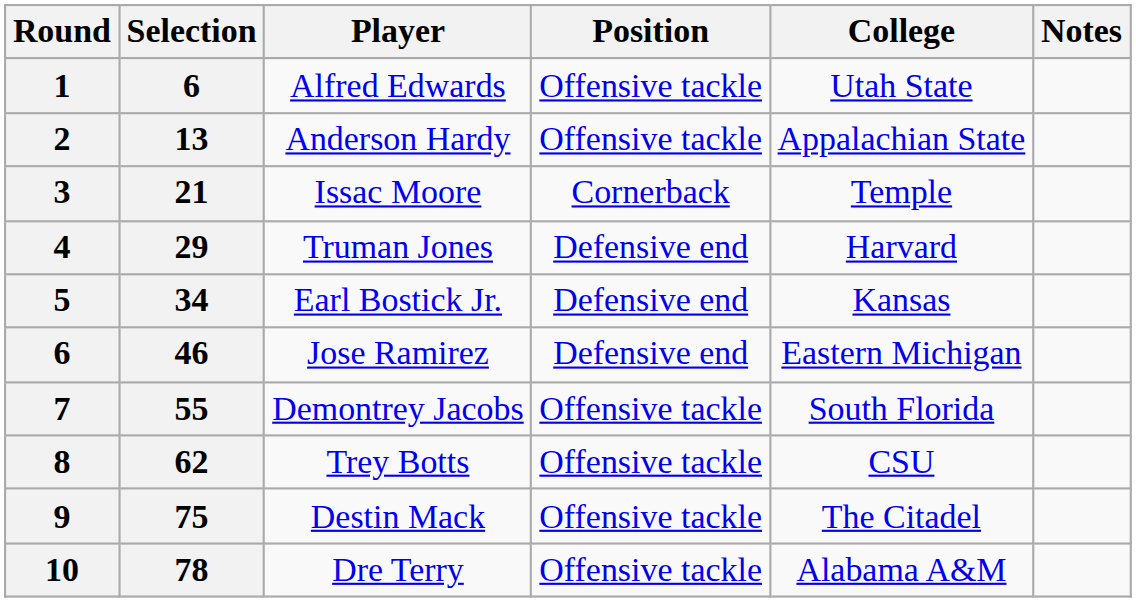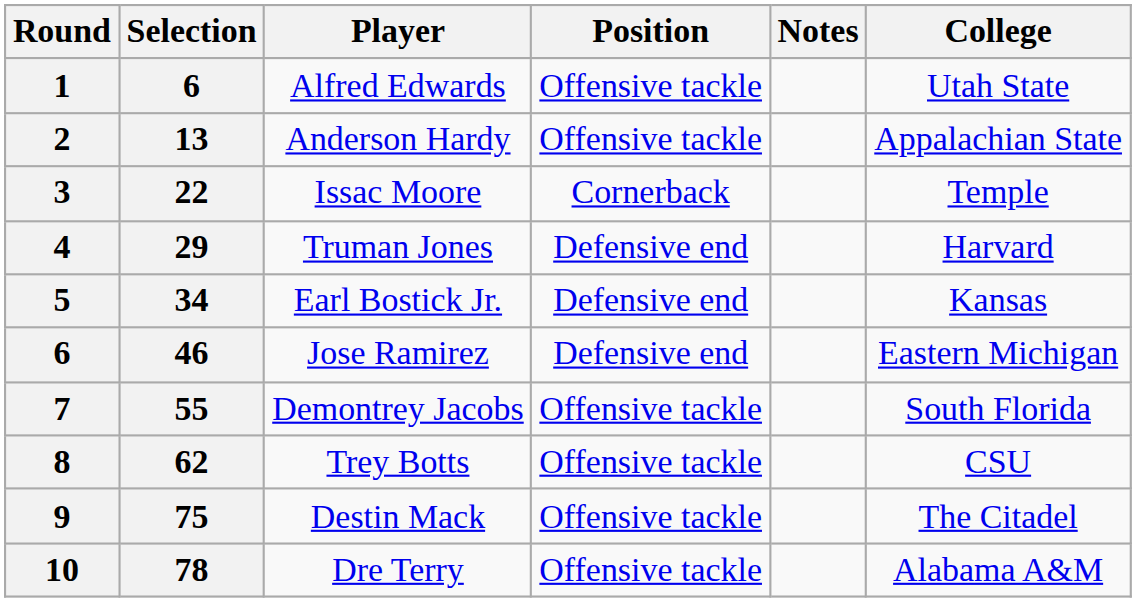 <table class="wikitable" style="text-align:center">
 <tr>
 <th>Round</th>
 <th>Selection</th>
 <th>Player</th>
 <th>Position</th>
+<th>Notes</th>
 <th>College</th>
-<th>Notes</th>
 </tr>
 <tr>
 <th>1</th>
 <th>6</th>
 <td><a href='#'>Alfred Edwards</a></td>
 <td><a href='#'>Offensive tackle</a></td>
+<td></td>
 <td><a href='#'>Utah State</a></td>
-<td></td>
 </tr>
 <tr>
 <th>2</th>
 <th>13</th>
 <td><a href='#'>Anderson Hardy</a></td>
 <td><a href='#'>Offensive tackle</a></td>
+<td></td>
 <td><a href='#'>Appalachian State</a></td>
-<td></td>
 </tr>
 <tr>
 <th>3</th>
-<th>21</th>
+<th>22</th>
 <td><a href='#'>Issac Moore</a></td>
 <td><a href='#'>Cornerback</a></td>
+<td></td>
 <td><a href='#'>Temple</a></td>
-<td></td>
 </tr>
 <tr>
 <th>4</th>
 <th>29</th>
 <td><a href='#'>Truman Jones</a></td>
 <td><a href='#'>Defensive end</a></td>
+<td></td>
 <td><a href='#'>Harvard</a></td>
-<td></td>
 </tr>
 <tr>
 <th>5</th>
 <th>34</th>
 <td><a href='#'>Earl Bostick Jr.</a></td>
 <td><a href='#'>Defensive end</a></td>
+<td></td>
 <td><a href='#'>Kansas</a></td>
-<td></td>
 </tr>
 <tr>
 <th>6</th>
 <th>46</th>
 <td><a href='#'>Jose Ramirez</a></td>
 <td><a href='#'>Defensive end</a></td>
+<td></td>
 <td><a href='#'>Eastern Michigan</a></td>
-<td></td>
 </tr>
 <tr>
 <th>7</th>
 <th>55</th>
 <td><a href='#'>Demontrey Jacobs</a></td>
 <td><a href='#'>Offensive tackle</a></td>
+<td></td>
 <td><a href='#'>South Florida</a></td>
-<td></td>
 </tr>
 <tr>
 <th>8</th>
 <th>62</th>
 <td><a href='#'>Trey Botts</a></td>
 <td><a href='#'>Offensive tackle</a></td>
+<td></td>
 <td><a href='#'>CSU</a></td>
-<td></td>
 </tr>
 <tr>
 <th>9</th>
 <th>75</th>
 <td><a href='#'>Destin Mack</a></td>
 <td><a href='#'>Offensive tackle</a></td>
+<td></td>
 <td><a href='#'>The Citadel</a></td>
-<td></td>
 </tr>
 <tr>
 <th>10</th>
 <th>78</th>
 <td><a href='#'>Dre Terry</a></td>
 <td><a href='#'>Offensive tackle</a></td>
+<td></td>
 <td><a href='#'>Alabama A&M</a></td>
-<td></td>
 </tr>
 </table>
